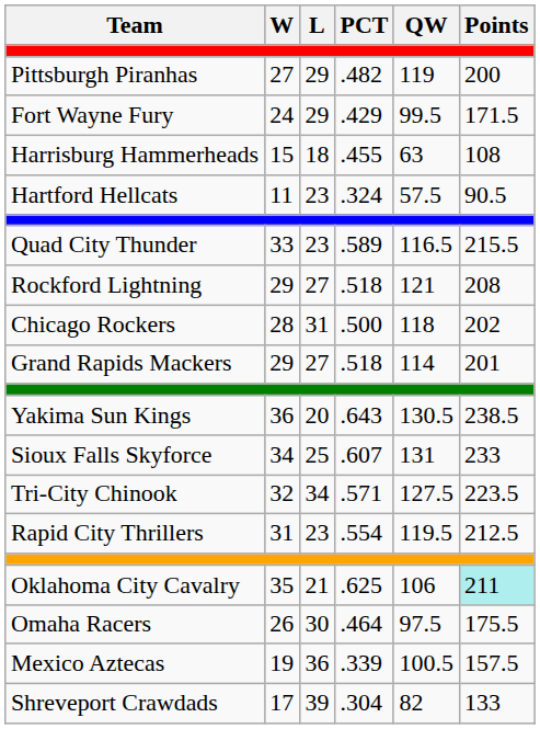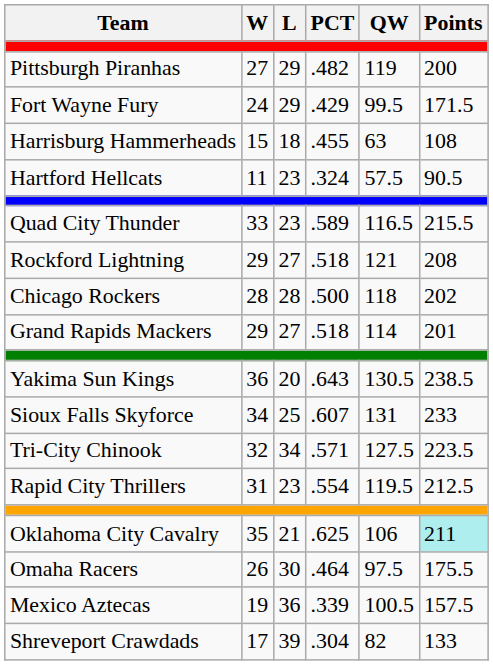 <table class="wikitable" style="font-size:90%">
 <tr>
 <th>Team</th>
 <th>W</th>
 <th>L</th>
 <th>PCT</th>
 <th>QW</th>
 <th>Points</th>
 </tr>
 <tr>
 <th style="background:red" colspan="6"></th>
 </tr>
 <tr>
 <td>Pittsburgh Piranhas</td>
 <td>27</td>
 <td>29</td>
 <td>.482</td>
 <td>119</td>
 <td>200</td>
 </tr>
 <tr>
 <td>Fort Wayne Fury</td>
 <td>24</td>
 <td>29</td>
 <td>.429</td>
 <td>99.5</td>
 <td>171.5</td>
 </tr>
 <tr>
 <td>Harrisburg Hammerheads</td>
 <td>15</td>
 <td>18</td>
 <td>.455</td>
 <td>63</td>
 <td>108</td>
 </tr>
 <tr>
 <td>Hartford Hellcats</td>
 <td>11</td>
 <td>23</td>
 <td>.324</td>
 <td>57.5</td>
 <td>90.5</td>
 </tr>
 <tr>
 <th style="background:blue" colspan="6"></th>
 </tr>
 <tr>
 <td>Quad City Thunder</td>
 <td>33</td>
 <td>23</td>
 <td>.589</td>
 <td>116.5</td>
 <td>215.5</td>
 </tr>
 <tr>
 <td>Rockford Lightning</td>
 <td>29</td>
 <td>27</td>
 <td>.518</td>
 <td>121</td>
 <td>208</td>
 </tr>
 <tr>
 <td>Chicago Rockers</td>
 <td>28</td>
-<td>31</td>
+<td>28</td>
 <td>.500</td>
 <td>118</td>
 <td>202</td>
 </tr>
 <tr>
 <td>Grand Rapids Mackers</td>
 <td>29</td>
 <td>27</td>
 <td>.518</td>
 <td>114</td>
 <td>201</td>
 </tr>
 <tr>
 <th style="background:green" colspan="6"></th>
 </tr>
 <tr>
 <td>Yakima Sun Kings</td>
 <td>36</td>
 <td>20</td>
 <td>.643</td>
 <td>130.5</td>
 <td>238.5</td>
 </tr>
 <tr>
 <td>Sioux Falls Skyforce</td>
 <td>34</td>
 <td>25</td>
 <td>.607</td>
 <td>131</td>
 <td>233</td>
 </tr>
 <tr>
 <td>Tri-City Chinook</td>
 <td>32</td>
 <td>34</td>
 <td>.571</td>
 <td>127.5</td>
 <td>223.5</td>
 </tr>
 <tr>
 <td>Rapid City Thrillers</td>
 <td>31</td>
 <td>23</td>
 <td>.554</td>
 <td>119.5</td>
 <td>212.5</td>
 </tr>
 <tr>
 <th style="background:orange" colspan="6"></th>
 </tr>
 <tr>
 <td>Oklahoma City Cavalry</td>
 <td>35</td>
 <td>21</td>
 <td>.625</td>
 <td>106</td>
 <td style="background: paleturquoise;">211</td>
 </tr>
 <tr>
 <td>Omaha Racers</td>
 <td>26</td>
 <td>30</td>
 <td>.464</td>
 <td>97.5</td>
 <td>175.5</td>
 </tr>
 <tr>
 <td>Mexico Aztecas</td>
 <td>19</td>
 <td>36</td>
 <td>.339</td>
 <td>100.5</td>
 <td>157.5</td>
 </tr>
 <tr>
 <td>Shreveport Crawdads</td>
 <td>17</td>
 <td>39</td>
 <td>.304</td>
 <td>82</td>
 <td>133</td>
 </tr>
 </table>
